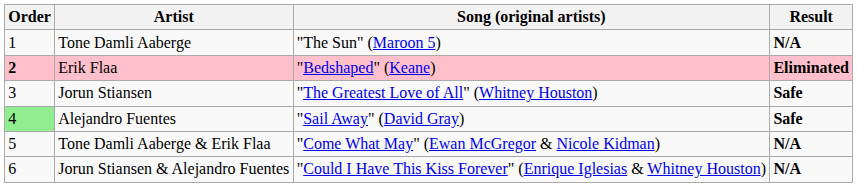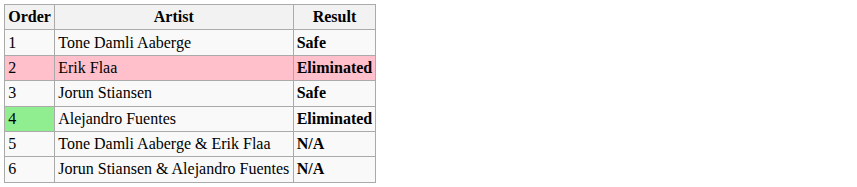 <table class=wikitable>
 <tr>
 <th>Order</th>
 <th>Artist</th>
-<th>Song (original artists)</th>
 <th>Result</th>
 </tr>
 <tr>
 <td>1</td>
 <td>Tone Damli Aaberge</td>
-<td>"The Sun" (<a href='#'>Maroon 5</a>)</td>
-<td><strong>N/A</strong></td>
+<td><strong>Safe</strong></td>
 </tr>
 <tr style="background:pink;">
-<td><strong>2</strong></td>
+<td>2</td>
 <td>Erik Flaa</td>
-<td>"<a href='#'>Bedshaped</a>" (<a href='#'>Keane</a>)</td>
 <td><strong>Eliminated</strong></td>
 </tr>
 <tr>
 <td>3</td>
 <td>Jorun Stiansen</td>
-<td>"<a href='#'>The Greatest Love of All</a>" (<a href='#'>Whitney Houston</a>)</td>
 <td><strong>Safe</strong></td>
 </tr>
 <tr>
 <td style="background: lightgreen;">4</td>
 <td>Alejandro Fuentes</td>
-<td>"<a href='#'>Sail Away</a>" (<a href='#'>David Gray</a>)</td>
-<td><strong>Safe</strong></td>
+<td><strong>Eliminated</strong></td>
 </tr>
 <tr>
 <td>5</td>
 <td>Tone Damli Aaberge & Erik Flaa</td>
-<td>"<a href='#'>Come What May</a>" (<a href='#'>Ewan McGregor</a> & <a href='#'>Nicole Kidman</a>)</td>
 <td><strong>N/A</strong></td>
 </tr>
 <tr>
 <td>6</td>
 <td>Jorun Stiansen & Alejandro Fuentes</td>
-<td>"<a href='#'>Could I Have This Kiss Forever</a>" (<a href='#'>Enrique Iglesias</a> & <a href='#'>Whitney Houston</a>)</td>
 <td><strong>N/A</strong></td>
 </tr>
 </table>
